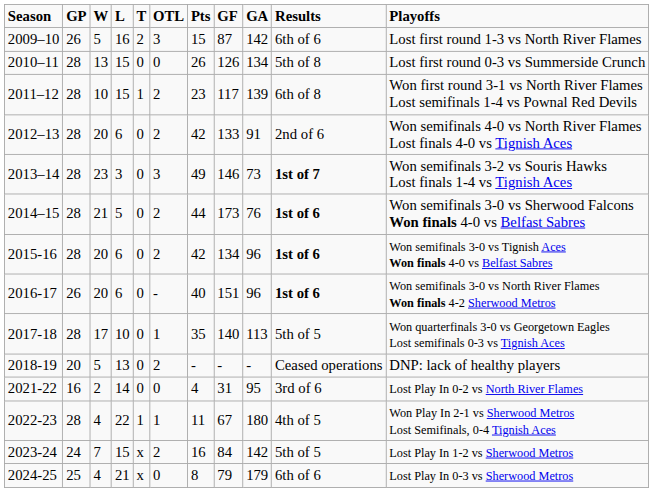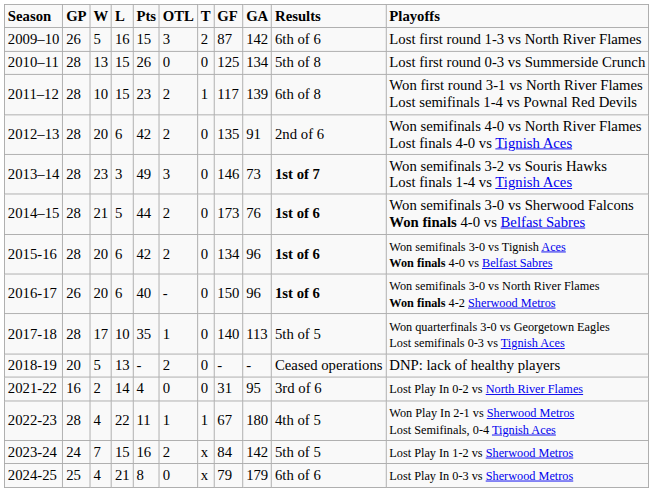 <table class="wikitable">
 <tr>
 <td><strong>Season</strong></td>
 <td><strong>GP</strong></td>
 <td><strong>W</strong></td>
 <td><strong>L</strong></td>
+<td><strong>Pts</strong></td>
+<td><strong>OTL</strong></td>
 <td><strong>T</strong></td>
-<td><strong>OTL</strong></td>
-<td><strong>Pts</strong></td>
 <td><strong>GF</strong></td>
 <td><strong>GA</strong></td>
 <td><strong>Results</strong></td>
 <td><strong>Playoffs</strong></td>
 </tr>
 <tr>
 <td>2009–10</td>
 <td>26</td>
 <td>5</td>
 <td>16</td>
+<td>15</td>
+<td>3</td>
 <td>2</td>
-<td>3</td>
-<td>15</td>
 <td>87</td>
 <td>142</td>
 <td>6th of 6</td>
 <td>Lost first round 1-3 vs North River Flames</td>
 </tr>
 <tr>
 <td>2010–11</td>
 <td>28</td>
 <td>13</td>
 <td>15</td>
+<td>26</td>
 <td>0</td>
 <td>0</td>
-<td>26</td>
-<td>126</td>
+<td>125</td>
 <td>134</td>
 <td>5th of 8</td>
 <td>Lost first round 0-3 vs Summerside Crunch</td>
 </tr>
 <tr>
 <td>2011–12</td>
 <td>28</td>
 <td>10</td>
 <td>15</td>
+<td>23</td>
+<td>2</td>
 <td>1</td>
-<td>2</td>
-<td>23</td>
 <td>117</td>
 <td>139</td>
 <td>6th of 8</td>
 <td>Won first round 3-1 vs North River Flames<br>Lost semifinals 1-4 vs Pownal Red Devils</td>
 </tr>
 <tr>
 <td>2012–13</td>
 <td>28</td>
 <td>20</td>
 <td>6</td>
+<td>42</td>
+<td>2</td>
 <td>0</td>
-<td>2</td>
-<td>42</td>
-<td>133</td>
+<td>135</td>
 <td>91</td>
 <td>2nd of 6</td>
 <td>Won semifinals 4-0 vs North River Flames<br>Lost finals 4-0 vs <a href='#'>Tignish Aces</a></td>
 </tr>
 <tr>
 <td>2013–14</td>
 <td>28</td>
 <td>23</td>
 <td>3</td>
+<td>49</td>
+<td>3</td>
 <td>0</td>
-<td>3</td>
-<td>49</td>
 <td>146</td>
 <td>73</td>
 <td><strong>1st of 7</strong></td>
 <td>Won semifinals 3-2 vs Souris Hawks<br>Lost finals 1-4 vs <a href='#'>Tignish Aces</a></td>
 </tr>
 <tr>
 <td>2014–15</td>
 <td>28</td>
 <td>21</td>
 <td>5</td>
+<td>44</td>
+<td>2</td>
 <td>0</td>
-<td>2</td>
-<td>44</td>
 <td>173</td>
 <td>76</td>
 <td><strong>1st of 6</strong></td>
 <td>Won semifinals 3-0 vs Sherwood Falcons<br><strong>Won finals</strong> 4-0 vs <a href='#'>Belfast Sabres</a></td>
 </tr>
 <tr>
 <td>2015-16</td>
 <td>28</td>
 <td>20</td>
 <td>6</td>
+<td>42</td>
+<td>2</td>
 <td>0</td>
-<td>2</td>
-<td>42</td>
 <td>134</td>
 <td>96</td>
 <td><strong>1st of 6</strong></td>
 <td><small>Won semifinals 3-0 vs Tignish <a href='#'>Aces</a><br> <strong>Won finals</strong> 4-0 vs <a href='#'>Belfast Sabres</a></small></td>
 </tr>
 <tr>
 <td>2016-17</td>
 <td>26</td>
 <td>20</td>
 <td>6</td>
+<td>40</td>
+<td>-</td>
 <td>0</td>
-<td>-</td>
-<td>40</td>
-<td>151</td>
+<td>150</td>
 <td>96</td>
 <td><strong>1st of 6</strong></td>
 <td><small>Won semifinals 3-0 vs North River Flames<br><strong>Won finals</strong> 4-2 <a href='#'>Sherwood Metros</a></small></td>
 </tr>
 <tr>
 <td>2017-18</td>
 <td>28</td>
 <td>17</td>
 <td>10</td>
+<td>35</td>
+<td>1</td>
 <td>0</td>
-<td>1</td>
-<td>35</td>
 <td>140</td>
 <td>113</td>
 <td>5th of 5</td>
 <td><small>Won quarterfinals 3-0 vs Georgetown Eagles<br>Lost semifinals 0-3 vs <a href='#'>Tignish Aces</a></small></td>
 </tr>
 <tr>
 <td>2018-19</td>
 <td>20</td>
 <td>5</td>
 <td>13</td>
+<td>-</td>
+<td>2</td>
 <td>0</td>
-<td>2</td>
-<td>-</td>
 <td>-</td>
 <td>-</td>
 <td>Ceased operations</td>
 <td>DNP: lack of healthy players</td>
 </tr>
 <tr>
 <td>2021-22</td>
 <td>16</td>
 <td>2</td>
 <td>14</td>
+<td>4</td>
 <td>0</td>
 <td>0</td>
-<td>4</td>
 <td>31</td>
 <td>95</td>
 <td>3rd of 6</td>
 <td><small>Lost Play In 0-2 vs <a href='#'>North River Flames</a></small></td>
 </tr>
 <tr>
 <td>2022-23</td>
 <td>28</td>
 <td>4</td>
 <td>22</td>
+<td>11</td>
 <td>1</td>
 <td>1</td>
-<td>11</td>
 <td>67</td>
 <td>180</td>
 <td>4th of 5</td>
 <td><small>Won Play In 2-1 vs <a href='#'>Sherwood Metros</a><br>Lost Semifinals, 0-4 <a href='#'>Tignish Aces</a></small></td>
 </tr>
 <tr>
 <td>2023-24</td>
 <td>24</td>
 <td>7</td>
 <td>15</td>
+<td>16</td>
+<td>2</td>
 <td>x</td>
-<td>2</td>
-<td>16</td>
 <td>84</td>
 <td>142</td>
 <td>5th of 5</td>
 <td><small>Lost Play In 1-2 vs <a href='#'>Sherwood Metros</a></small></td>
 </tr>
 <tr>
 <td>2024-25</td>
 <td>25</td>
 <td>4</td>
 <td>21</td>
+<td>8</td>
+<td>0</td>
 <td>x</td>
-<td>0</td>
-<td>8</td>
 <td>79</td>
 <td>179</td>
 <td>6th of 6</td>
 <td><small>Lost Play In 0-3 vs <a href='#'>Sherwood Metros</a></small></td>
 </tr>
 </table>
